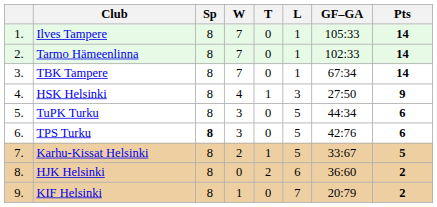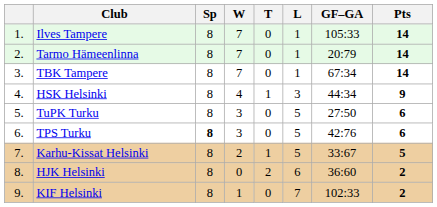 <table class="wikitable">
 <tr>
 <th width="30"></th>
 <th width="200">Club</th>
 <th width="30">Sp</th>
 <th width="30">W</th>
 <th width="30">T</th>
 <th width="30">L</th>
 <th width="70">GF–GA</th>
 <th width="70">Pts</th>
 </tr>
 <tr bgcolor="#e6fae6" align="center">
 <td>1.</td>
 <td align="left"><a href='#'>Ilves Tampere</a></td>
 <td>8</td>
 <td>7</td>
 <td>0</td>
 <td>1</td>
 <td>105:33</td>
 <td><strong>14</strong></td>
 </tr>
 <tr bgcolor="#e6fae6" align="center">
 <td>2.</td>
 <td align="left"><a href='#'>Tarmo Hämeenlinna</a></td>
 <td>8</td>
 <td>7</td>
 <td>0</td>
 <td>1</td>
-<td>102:33</td>
+<td>20:79</td>
 <td><strong>14</strong></td>
 </tr>
 <tr bgcolor="#FFFFFF" align="center">
 <td>3.</td>
 <td align="left"><a href='#'>TBK Tampere</a></td>
 <td>8</td>
 <td>7</td>
 <td>0</td>
 <td>1</td>
 <td>67:34</td>
 <td><strong>14</strong></td>
 </tr>
 <tr bgcolor="#FFFFFF" align="center">
 <td>4.</td>
 <td align="left"><a href='#'>HSK Helsinki</a></td>
 <td>8</td>
 <td>4</td>
 <td>1</td>
 <td>3</td>
-<td>27:50</td>
+<td>44:34</td>
 <td><strong>9</strong></td>
 </tr>
 <tr bgcolor="#FFFFFF" align="center">
 <td>5.</td>
 <td align="left"><a href='#'>TuPK Turku</a></td>
 <td>8</td>
 <td>3</td>
 <td>0</td>
 <td>5</td>
-<td>44:34</td>
+<td>27:50</td>
 <td><strong>6</strong></td>
 </tr>
 <tr bgcolor="#FFFFFF" align="center">
 <td>6.</td>
 <td align="left"><a href='#'>TPS Turku</a></td>
 <td><strong>8</strong></td>
 <td>3</td>
 <td>0</td>
 <td>5</td>
 <td>42:76</td>
 <td><strong>6</strong></td>
 </tr>
 <tr bgcolor="#EECFA1" align="center">
 <td>7.</td>
 <td align="left"><a href='#'>Karhu-Kissat Helsinki</a></td>
 <td>8</td>
 <td>2</td>
 <td>1</td>
 <td>5</td>
 <td>33:67</td>
 <td><strong>5</strong></td>
 </tr>
 <tr bgcolor="#EECFA1" align="center">
 <td>8.</td>
 <td align="left"><a href='#'>HJK Helsinki</a></td>
 <td>8</td>
 <td>0</td>
 <td>2</td>
 <td>6</td>
 <td>36:60</td>
 <td><strong>2</strong></td>
 </tr>
 <tr bgcolor="#EECFA1" align="center">
 <td>9.</td>
 <td align="left"><a href='#'>KIF Helsinki</a></td>
 <td>8</td>
 <td>1</td>
 <td>0</td>
 <td>7</td>
-<td>20:79</td>
+<td>102:33</td>
 <td><strong>2</strong></td>
 </tr>
 </table>
